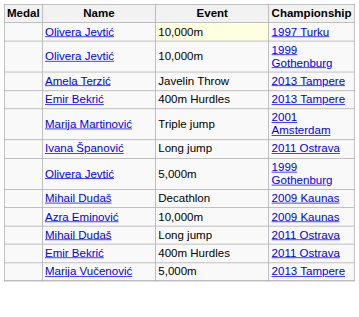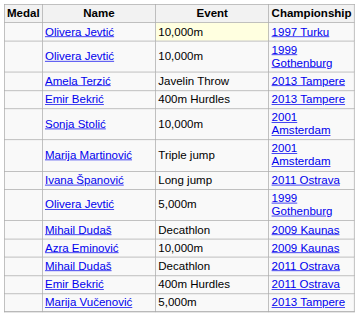 <table class="wikitable sortable" style="font-size:100%">
 <tr>
 <th>Medal</th>
 <th width=150>Name</th>
 <th width=150>Event</th>
 <th width=100>Championship</th>
 </tr>
 <tr>
 <td></td>
 <td><a href='#'>Olivera Jevtić</a></td>
 <td style="background: lightyellow;">10,000m</td>
 <td><a href='#'>1997 Turku</a> </td>
 </tr>
 <tr>
 <td></td>
 <td><a href='#'>Olivera Jevtić</a></td>
 <td>10,000m</td>
 <td><a href='#'>1999 Gothenburg</a> </td>
 </tr>
 <tr>
 <td></td>
 <td><a href='#'>Amela Terzić</a></td>
 <td>Javelin Throw</td>
 <td><a href='#'>2013 Tampere</a> </td>
 </tr>
 <tr>
 <td></td>
 <td><a href='#'>Emir Bekrić</a></td>
 <td>400m Hurdles</td>
 <td><a href='#'>2013 Tampere</a> </td>
+</tr>
+<tr>
+<td></td>
+<td><a href='#'>Sonja Stolić</a></td>
+<td>10,000m</td>
+<td><a href='#'>2001 Amsterdam</a> </td>
 </tr>
 <tr>
 <td></td>
 <td><a href='#'>Marija Martinović</a></td>
 <td>Triple jump</td>
 <td><a href='#'>2001 Amsterdam</a> </td>
 </tr>
 <tr>
 <td></td>
 <td><a href='#'>Ivana Španović</a></td>
 <td>Long jump</td>
 <td><a href='#'>2011 Ostrava</a> </td>
 </tr>
 <tr>
 <td></td>
 <td><a href='#'>Olivera Jevtić</a></td>
 <td>5,000m</td>
 <td><a href='#'>1999 Gothenburg</a> </td>
 </tr>
 <tr>
 <td></td>
 <td><a href='#'>Mihail Dudaš</a></td>
 <td>Decathlon</td>
 <td><a href='#'>2009 Kaunas</a> </td>
 </tr>
 <tr>
 <td></td>
 <td><a href='#'>Azra Eminović</a></td>
 <td>10,000m</td>
 <td><a href='#'>2009 Kaunas</a> </td>
 </tr>
 <tr>
 <td></td>
 <td><a href='#'>Mihail Dudaš</a></td>
-<td>Long jump</td>
+<td>Decathlon</td>
 <td><a href='#'>2011 Ostrava</a> </td>
 </tr>
 <tr>
 <td></td>
 <td><a href='#'>Emir Bekrić</a></td>
 <td>400m Hurdles</td>
 <td><a href='#'>2011 Ostrava</a> </td>
 </tr>
 <tr>
 <td></td>
 <td><a href='#'>Marija Vučenović</a></td>
 <td>5,000m</td>
 <td><a href='#'>2013 Tampere</a> </td>
 </tr>
 <tr>
 </tr>
 </table>
